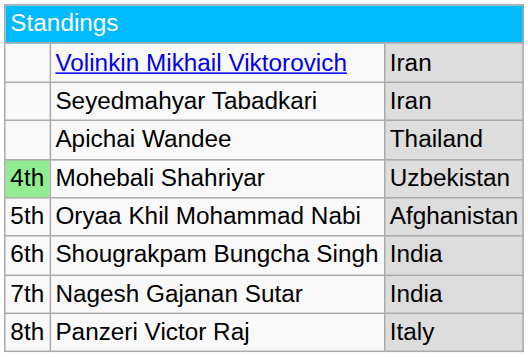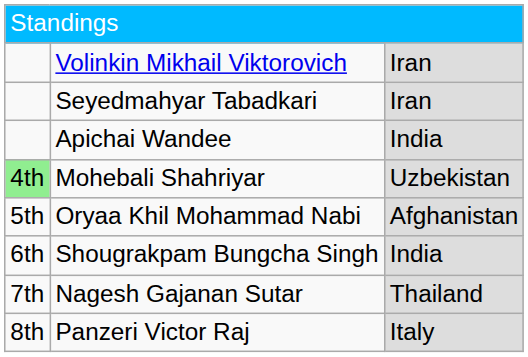 <table class="wikitable">
 <tr>
 <td colspan="3" style="background:#00baff;color:#fff">Standings</td>
 </tr>
 <tr>
 <td></td>
 <td><a href='#'>Volinkin Mikhail Viktorovich</a></td>
 <td style="background:#dddddd"> Iran</td>
 </tr>
 <tr>
 <td></td>
 <td>Seyedmahyar Tabadkari</td>
 <td style="background:#dddddd"> Iran</td>
 </tr>
 <tr>
 <td></td>
 <td>Apichai Wandee</td>
-<td style="background:#dddddd"> Thailand</td>
+<td style="background:#dddddd"> India</td>
 </tr>
 <tr>
 <td style="background: lightgreen;">4th</td>
 <td>Mohebali Shahriyar</td>
 <td style="background:#dddddd"> Uzbekistan</td>
 </tr>
 <tr>
 <td>5th</td>
 <td>Oryaa Khil Mohammad Nabi</td>
 <td style="background:#dddddd"> Afghanistan</td>
 </tr>
 <tr>
 <td>6th</td>
 <td>Shougrakpam Bungcha Singh</td>
 <td style="background:#dddddd"> India</td>
 </tr>
 <tr>
 <td>7th</td>
 <td>Nagesh Gajanan Sutar</td>
-<td style="background:#dddddd"> India</td>
+<td style="background:#dddddd"> Thailand</td>
 </tr>
 <tr>
 <td>8th</td>
 <td>Panzeri Victor Raj</td>
 <td style="background:#dddddd"> Italy</td>
 </tr>
 </table>
